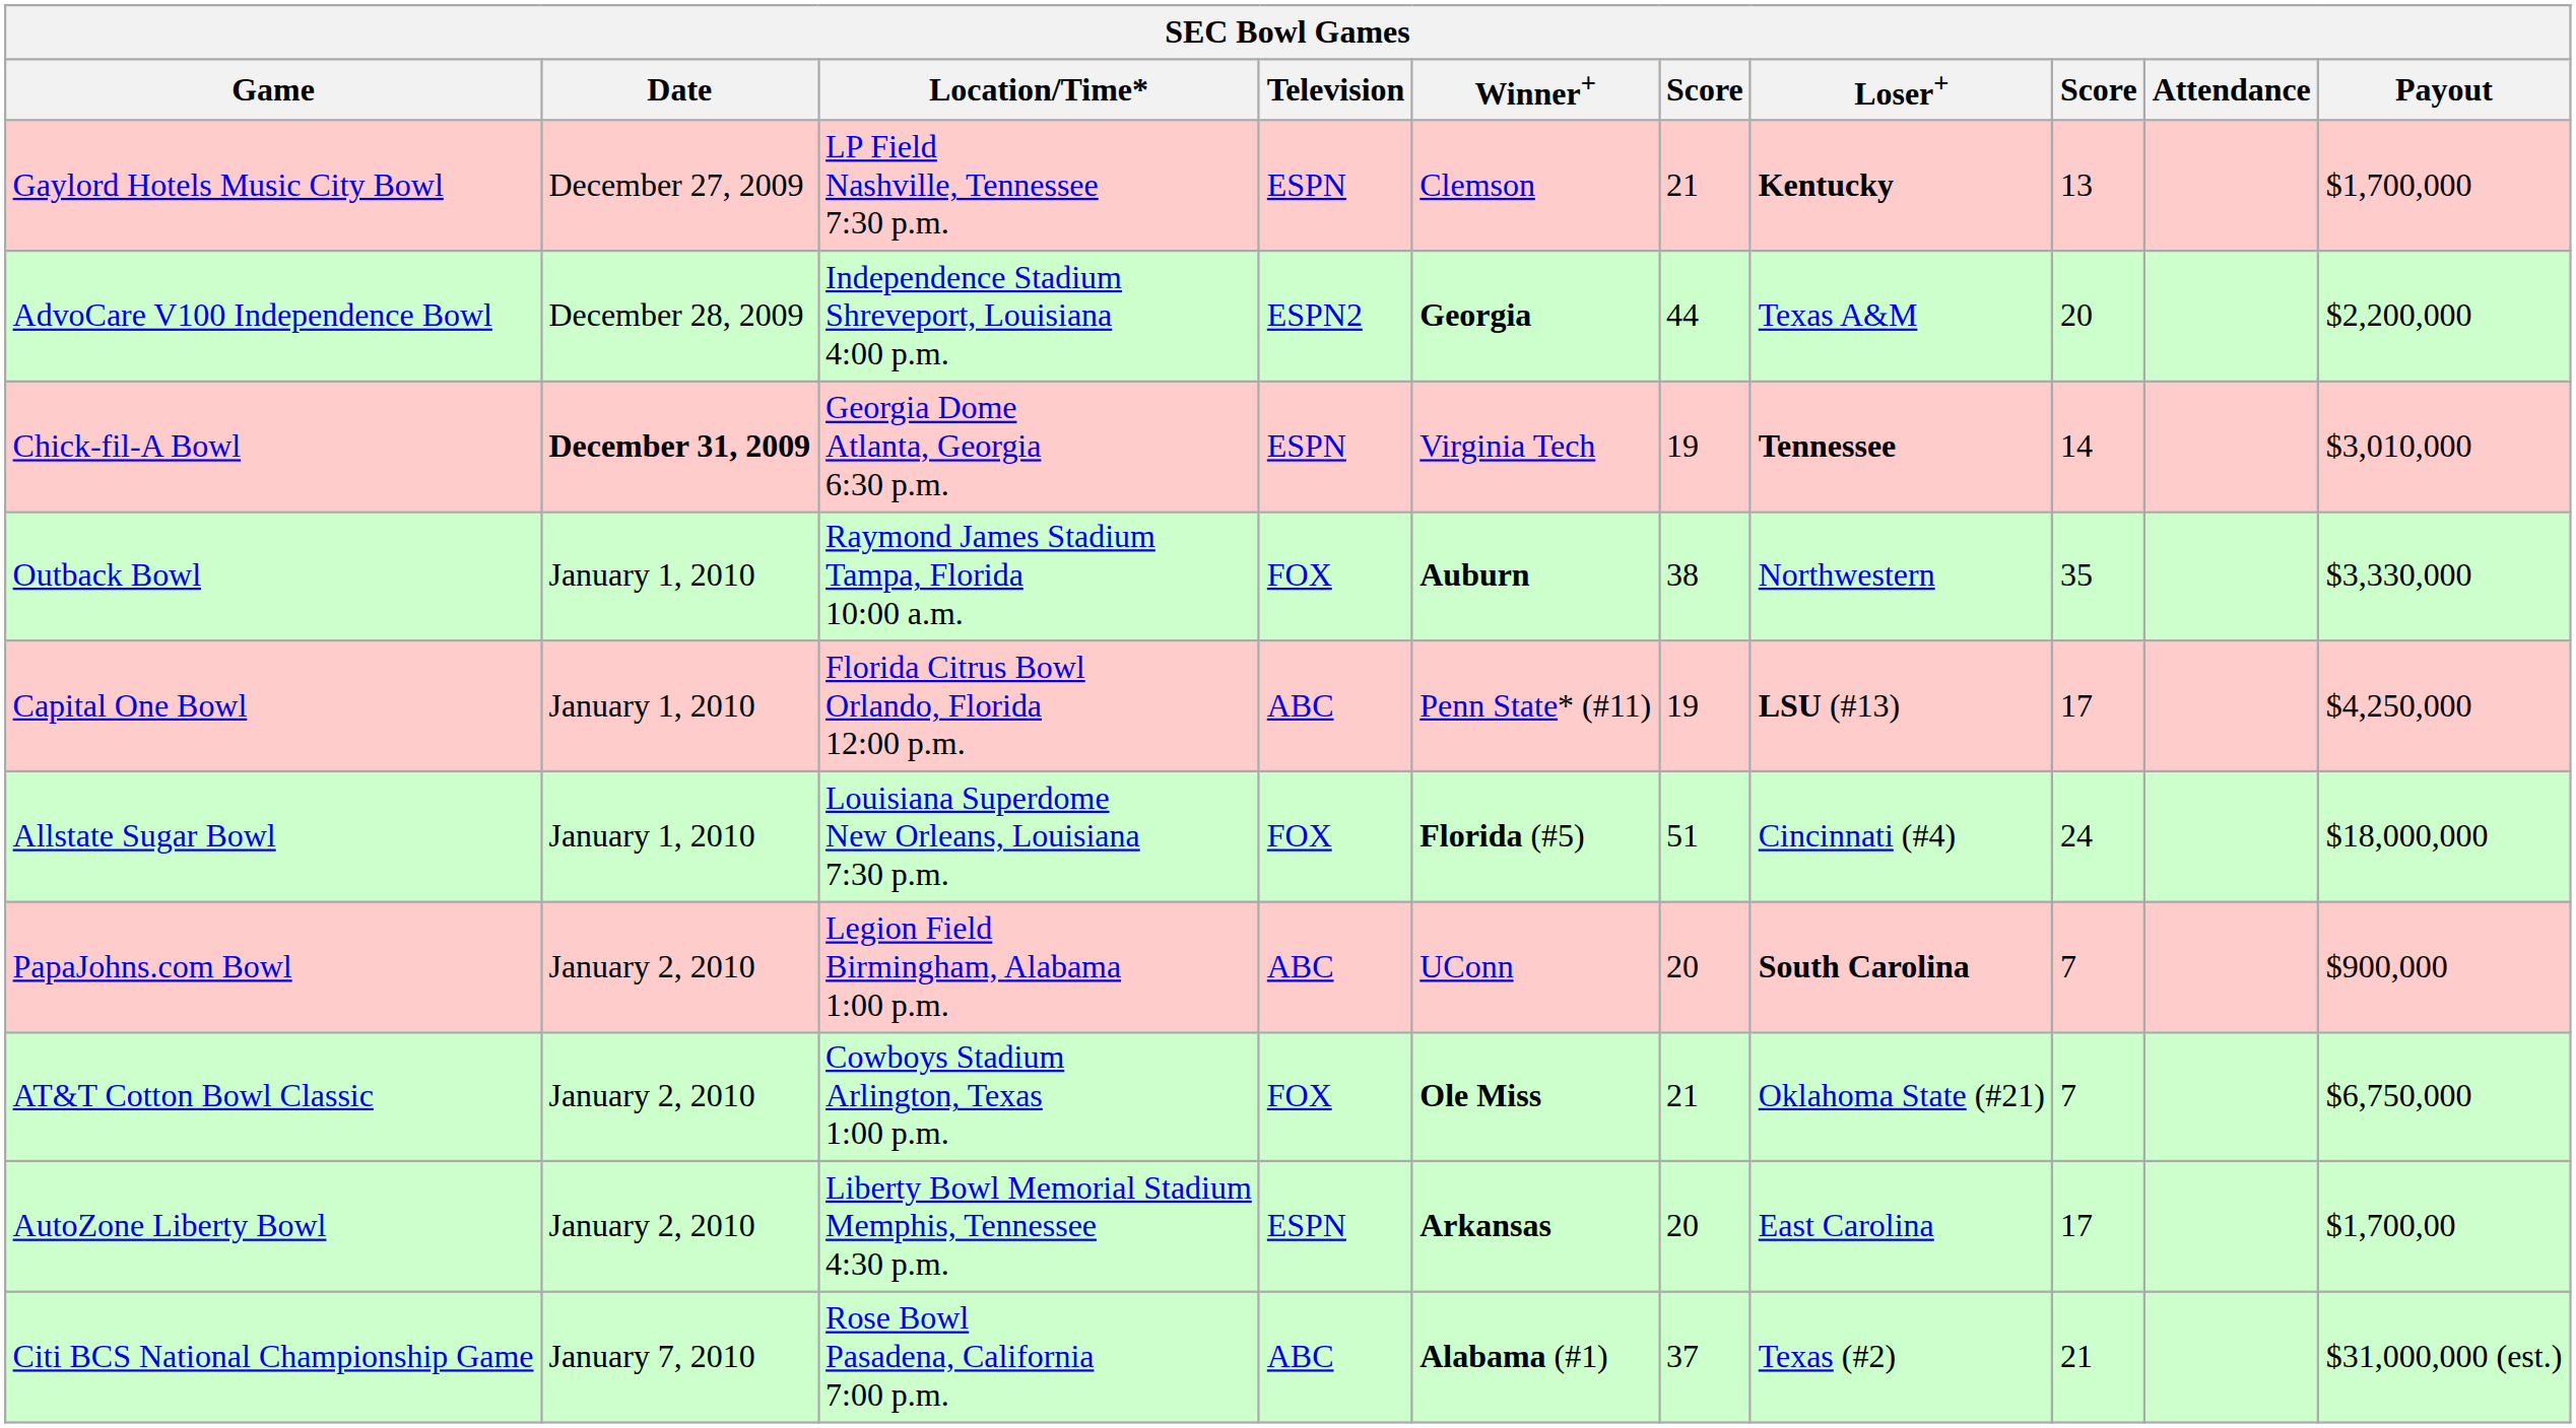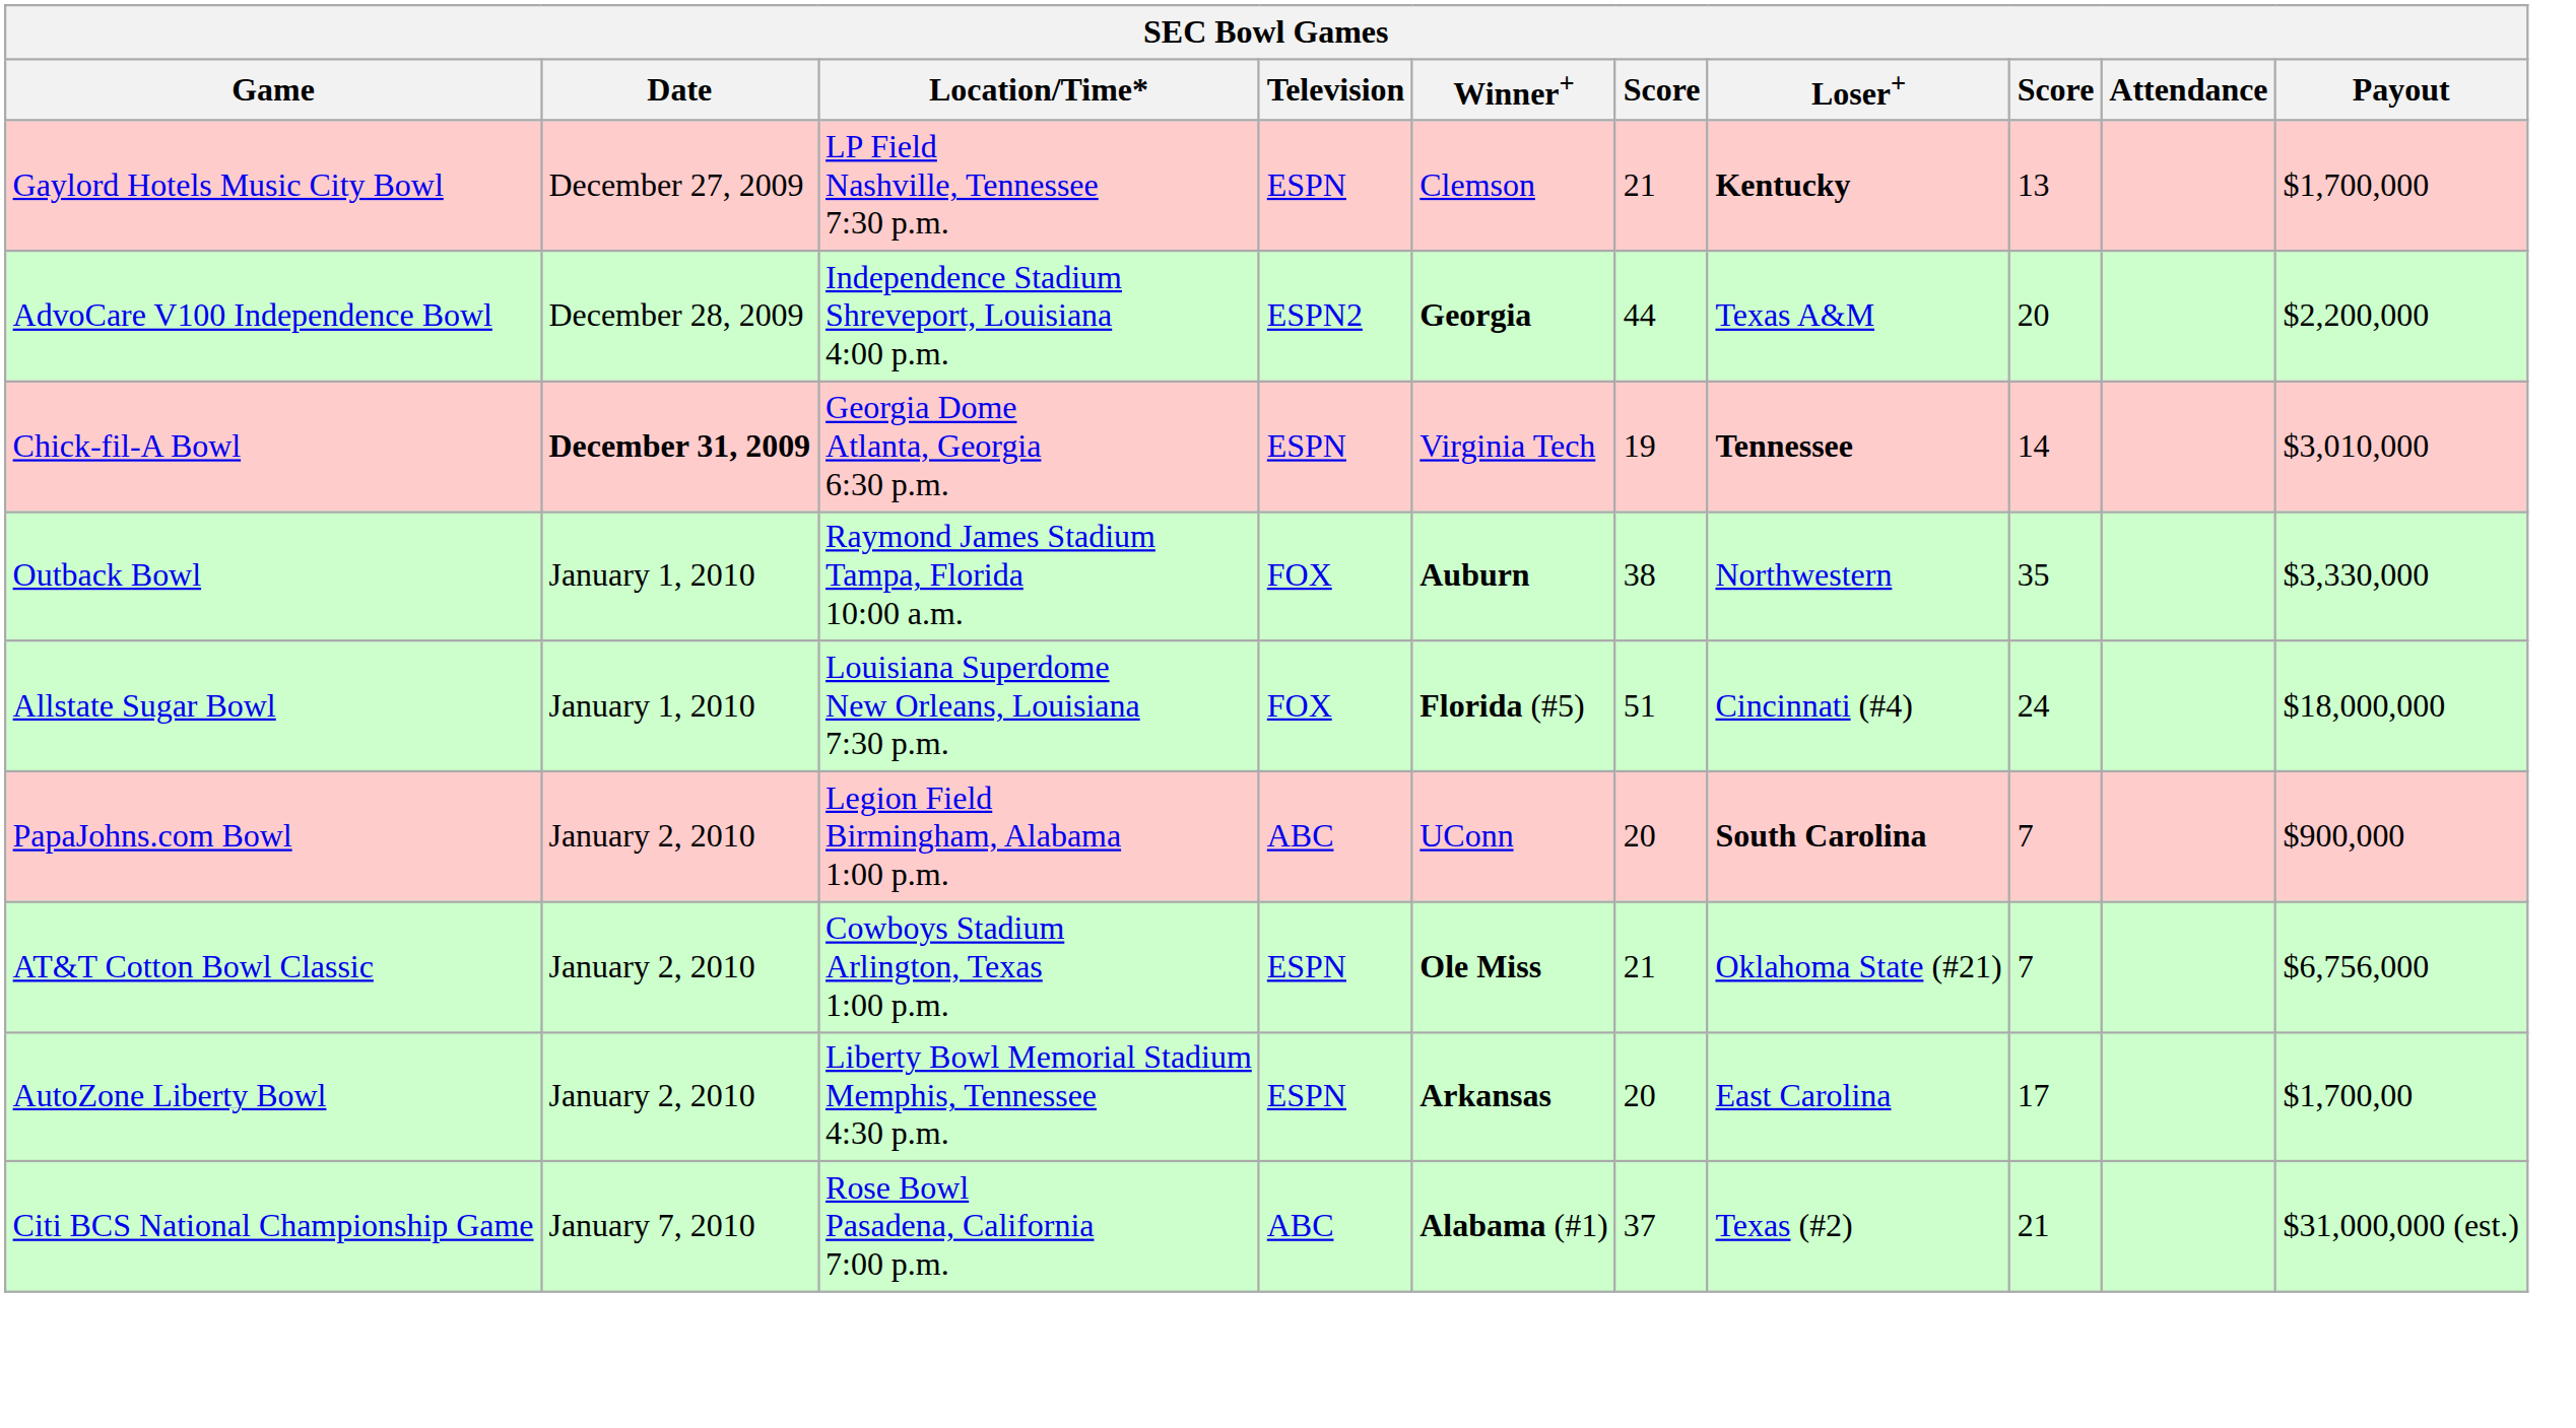 <table class="wikitable sortable" style="font-size:90%;">
 <tr>
 <th colspan="10">SEC Bowl Games</th>
 </tr>
 <tr>
 <th>Game</th>
 <th>Date</th>
 <th>Location/Time*</th>
 <th>Television</th>
 <th>Winner<sup>+</sup></th>
 <th>Score</th>
 <th>Loser<sup>+</sup></th>
 <th>Score</th>
 <th>Attendance</th>
 <th>Payout</th>
 </tr>
 <tr bgcolor=ffcccc>
 <td><a href='#'>Gaylord Hotels Music City Bowl</a></td>
 <td>December 27, 2009</td>
 <td><a href='#'>LP Field</a><br><a href='#'>Nashville, Tennessee</a><br>7:30 p.m.</td>
 <td><a href='#'>ESPN</a></td>
 <td><a href='#'>Clemson</a></td>
 <td>21</td>
 <td><strong>Kentucky</strong></td>
 <td>13</td>
 <td></td>
 <td>$1,700,000</td>
 </tr>
 <tr bgcolor=ccffcc>
 <td><a href='#'>AdvoCare V100 Independence Bowl</a></td>
 <td>December 28, 2009</td>
 <td><a href='#'>Independence Stadium</a><br><a href='#'>Shreveport, Louisiana</a><br>4:00 p.m.</td>
 <td><a href='#'>ESPN2</a></td>
 <td><strong>Georgia</strong></td>
 <td>44</td>
 <td><a href='#'>Texas A&M</a></td>
 <td>20</td>
 <td></td>
 <td>$2,200,000</td>
 </tr>
 <tr bgcolor=ffcccc>
 <td><a href='#'>Chick-fil-A Bowl</a></td>
 <td><strong>December 31, 2009</strong></td>
 <td><a href='#'>Georgia Dome</a><br><a href='#'>Atlanta, Georgia</a><br>6:30 p.m.</td>
 <td><a href='#'>ESPN</a></td>
 <td><a href='#'>Virginia Tech</a></td>
 <td>19</td>
 <td><strong>Tennessee</strong></td>
 <td>14</td>
 <td></td>
 <td>$3,010,000</td>
 </tr>
 <tr bgcolor=ccffcc>
 <td><a href='#'>Outback Bowl</a></td>
 <td>January 1, 2010</td>
 <td><a href='#'>Raymond James Stadium</a><br><a href='#'>Tampa, Florida</a><br>10:00 a.m.</td>
 <td><a href='#'>FOX</a></td>
 <td><strong>Auburn</strong></td>
 <td>38</td>
 <td><a href='#'>Northwestern</a></td>
 <td>35</td>
 <td></td>
 <td>$3,330,000</td>
 </tr>
-<tr bgcolor=ffcccc>
-<td><a href='#'>Capital One Bowl</a></td>
-<td>January 1, 2010</td>
-<td><a href='#'>Florida Citrus Bowl</a><br><a href='#'>Orlando, Florida</a><br>12:00 p.m.</td>
-<td><a href='#'>ABC</a></td>
-<td><a href='#'>Penn State</a>* (#11)</td>
-<td>19</td>
-<td><strong>LSU</strong> (#13)</td>
-<td>17</td>
-<td></td>
-<td>$4,250,000</td>
-</tr>
 <tr bgcolor=ccffcc>
 <td><a href='#'>Allstate Sugar Bowl</a></td>
 <td>January 1, 2010</td>
 <td><a href='#'>Louisiana Superdome</a><br><a href='#'>New Orleans, Louisiana</a><br>7:30 p.m.</td>
 <td><a href='#'>FOX</a></td>
 <td><strong>Florida</strong> (#5)</td>
 <td>51</td>
 <td><a href='#'>Cincinnati</a> (#4)</td>
 <td>24</td>
 <td></td>
 <td>$18,000,000</td>
 </tr>
 <tr bgcolor=ffcccc>
 <td><a href='#'>PapaJohns.com Bowl</a></td>
 <td>January 2, 2010</td>
 <td><a href='#'>Legion Field</a><br><a href='#'>Birmingham, Alabama</a><br>1:00 p.m.</td>
 <td><a href='#'>ABC</a></td>
 <td><a href='#'>UConn</a></td>
 <td>20</td>
 <td><strong>South Carolina</strong></td>
 <td>7</td>
 <td></td>
 <td>$900,000</td>
 </tr>
 <tr bgcolor=ccffcc>
 <td><a href='#'>AT&T Cotton Bowl Classic</a></td>
 <td>January 2, 2010</td>
 <td><a href='#'>Cowboys Stadium</a><br><a href='#'>Arlington, Texas</a><br>1:00 p.m.</td>
-<td><a href='#'>FOX</a></td>
+<td><a href='#'>ESPN</a></td>
 <td><strong>Ole Miss</strong></td>
 <td>21</td>
 <td><a href='#'>Oklahoma State</a> (#21)</td>
 <td>7</td>
 <td></td>
-<td>$6,750,000</td>
+<td>$6,756,000</td>
 </tr>
 <tr bgcolor=ccffcc>
 <td><a href='#'>AutoZone Liberty Bowl</a></td>
 <td>January 2, 2010</td>
 <td><a href='#'>Liberty Bowl Memorial Stadium</a><br><a href='#'>Memphis, Tennessee</a><br>4:30 p.m.</td>
 <td><a href='#'>ESPN</a></td>
 <td><strong>Arkansas</strong></td>
 <td>20</td>
 <td><a href='#'>East Carolina</a></td>
 <td>17</td>
 <td></td>
 <td>$1,700,00</td>
 </tr>
 <tr bgcolor=ccffcc>
 <td><a href='#'>Citi BCS National Championship Game</a></td>
 <td>January 7, 2010</td>
 <td><a href='#'>Rose Bowl</a><br><a href='#'>Pasadena, California</a><br>7:00 p.m.</td>
 <td><a href='#'>ABC</a></td>
 <td><strong>Alabama</strong> (#1)</td>
 <td>37</td>
 <td><a href='#'>Texas</a> (#2)</td>
 <td>21</td>
 <td></td>
 <td>$31,000,000 (est.)</td>
 </tr>
 </table>
